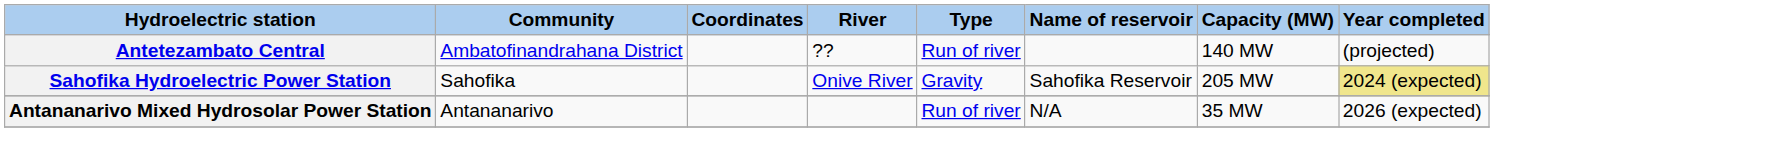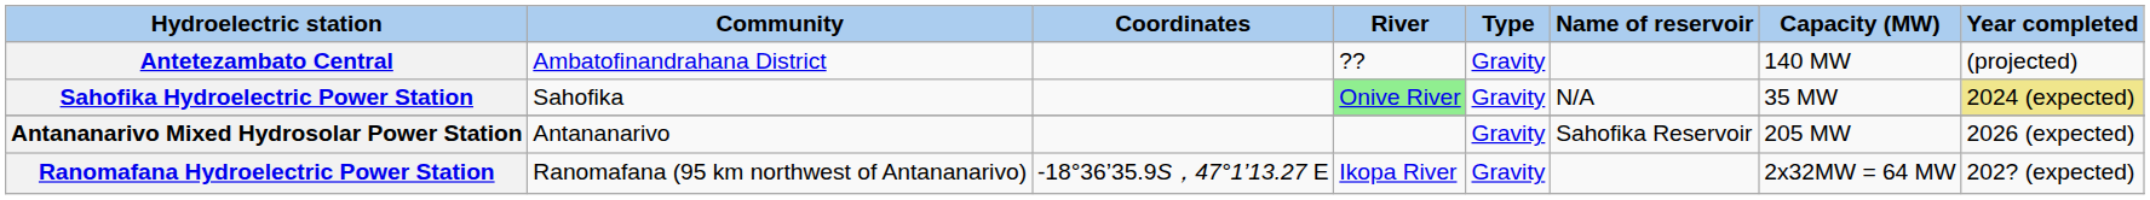 <table class="wikitable sortable">
 <tr>
 <th style="background:#abcdef;">Hydroelectric station</th>
 <th style="background:#abcdef;">Community</th>
 <th style="background:#abcdef;">Coordinates</th>
 <th style="background:#abcdef;">River</th>
 <th style="background:#abcdef;">Type</th>
 <th style="background:#abcdef;">Name of reservoir</th>
 <th style="background:#abcdef;">Capacity (MW)</th>
 <th style="background:#abcdef;">Year completed</th>
 </tr>
 <tr>
 </tr>
 <tr>
 <th><a href='#'>Antetezambato Central</a></th>
 <td><a href='#'>Ambatofinandrahana District</a></td>
 <td></td>
 <td>??</td>
-<td><a href='#'>Run of river</a></td>
+<td><a href='#'>Gravity</a></td>
 <td></td>
 <td>140 MW</td>
 <td>(projected)</td>
 </tr>
 <tr>
 <th><a href='#'>Sahofika Hydroelectric Power Station</a></th>
 <td>Sahofika</td>
 <td></td>
-<td><a href='#'>Onive River</a></td>
+<td style="background: lightgreen;"><a href='#'>Onive River</a></td>
 <td><a href='#'>Gravity</a></td>
-<td>Sahofika Reservoir</td>
-<td>205 MW</td>
+<td>N/A</td>
+<td>35 MW</td>
 <td style="background: khaki;">2024 (expected)</td>
 </tr>
 <tr>
 </tr>
 <tr>
 <th>Antananarivo Mixed Hydrosolar Power Station</th>
 <td>Antananarivo</td>
 <td></td>
 <td></td>
-<td><a href='#'>Run of river</a></td>
-<td>N/A</td>
-<td>35 MW</td>
+<td><a href='#'>Gravity</a></td>
+<td>Sahofika Reservoir</td>
+<td>205 MW</td>
 <td>2026 (expected)</td>
+</tr>
+<tr>
+<th><a href='#'>Ranomafana Hydroelectric Power Station</a></th>
+<td>Ranomafana (95 km northwest of Antananarivo)</td>
+<td>-18°36’35.9<em>S，47°1’13.27</em> E</td>
+<td><a href='#'>Ikopa River</a></td>
+<td><a href='#'>Gravity</a></td>
+<td></td>
+<td>2x32MW = 64 MW</td>
+<td>202? (expected)</td>
 </tr>
 <tr>
 </tr>
 </table>
